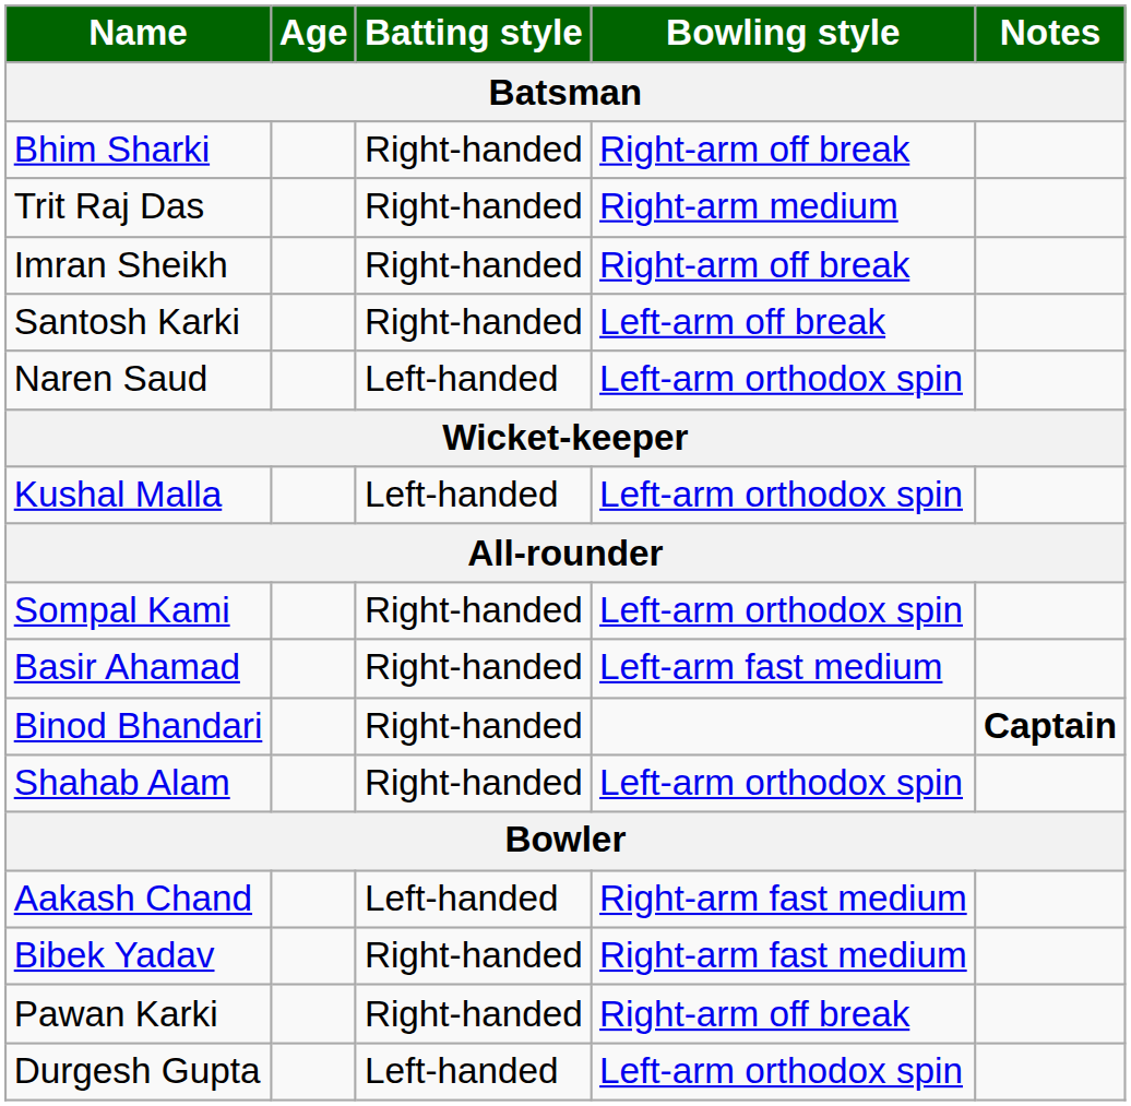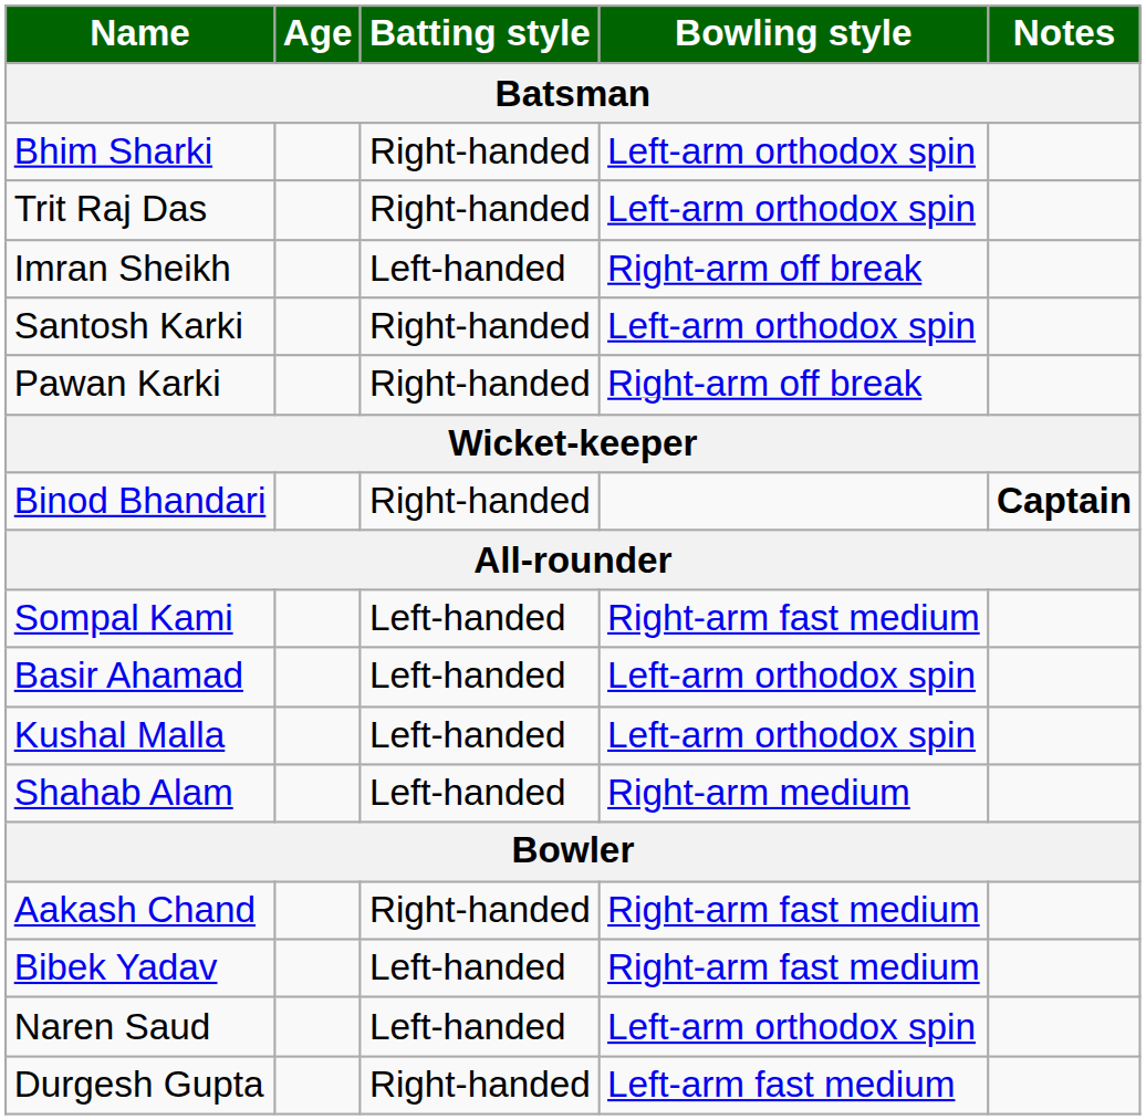 <table class="wikitable">
 <tr>
 <th style="background:darkgreen; color:white; text-align:centre;">Name</th>
 <th style="background:darkgreen; color:white; text-align:centre;">Age</th>
 <th style="background:darkgreen; color:white; text-align:centre;">Batting style</th>
 <th style="background:darkgreen; color:white; text-align:centre;">Bowling style</th>
 <th style="background:darkgreen; color:white; text-align:centre;">Notes</th>
 </tr>
 <tr>
 <th colspan="5">Batsman</th>
 </tr>
 <tr>
 <td><a href='#'>Bhim Sharki</a></td>
 <td></td>
 <td>Right-handed</td>
-<td><a href='#'>Right-arm off break</a></td>
+<td><a href='#'>Left-arm orthodox spin</a></td>
 <td></td>
 </tr>
 <tr>
 <td>Trit Raj Das</td>
 <td></td>
 <td>Right-handed</td>
-<td><a href='#'>Right-arm medium</a></td>
+<td><a href='#'>Left-arm orthodox spin</a></td>
 <td></td>
 </tr>
 <tr>
 <td>Imran Sheikh</td>
 <td></td>
-<td>Right-handed</td>
+<td>Left-handed</td>
 <td><a href='#'>Right-arm off break</a></td>
 <td></td>
 </tr>
 <tr>
 <td>Santosh Karki</td>
 <td></td>
 <td>Right-handed</td>
-<td><a href='#'>Left-arm off break</a></td>
+<td><a href='#'>Left-arm orthodox spin</a></td>
+</tr>
+<tr>
+<td>Pawan Karki</td>
+<td></td>
+<td>Right-handed</td>
+<td><a href='#'>Right-arm off break</a></td>
+<td></td>
+</tr>
+<tr>
+<th colspan="5">Wicket-keeper</th>
+</tr>
+<tr>
+<td><a href='#'>Binod Bhandari</a></td>
+<td></td>
+<td>Right-handed</td>
+<td></td>
+<td><strong>Captain</strong></td>
+</tr>
+<tr>
+<th colspan="5">All-rounder</th>
+</tr>
+<tr>
+<td><a href='#'>Sompal Kami</a></td>
+<td></td>
+<td>Left-handed</td>
+<td><a href='#'>Right-arm fast medium</a></td>
+<td></td>
+</tr>
+<tr>
+<td><a href='#'>Basir Ahamad</a></td>
+<td></td>
+<td>Left-handed</td>
+<td><a href='#'>Left-arm orthodox spin</a></td>
+<td></td>
+</tr>
+<tr>
+<td><a href='#'>Kushal Malla</a></td>
+<td></td>
+<td>Left-handed</td>
+<td><a href='#'>Left-arm orthodox spin</a></td>
+<td></td>
+</tr>
+<tr>
+<td><a href='#'>Shahab Alam</a></td>
+<td></td>
+<td>Left-handed</td>
+<td><a href='#'>Right-arm medium</a></td>
+<td></td>
+</tr>
+<tr>
+<th colspan="5">Bowler</th>
+</tr>
+<tr>
+<td><a href='#'>Aakash Chand</a></td>
+<td></td>
+<td>Right-handed</td>
+<td><a href='#'>Right-arm fast medium</a></td>
+<td></td>
+</tr>
+<tr>
+<td><a href='#'>Bibek Yadav</a></td>
+<td></td>
+<td>Left-handed</td>
+<td><a href='#'>Right-arm fast medium</a></td>
+<td></td>
 </tr>
 <tr>
 <td>Naren Saud</td>
 <td></td>
 <td>Left-handed</td>
 <td><a href='#'>Left-arm orthodox spin</a></td>
 <td></td>
 </tr>
 <tr>
-<th colspan="5">Wicket-keeper</th>
-</tr>
-<tr>
-<td><a href='#'>Kushal Malla</a></td>
-<td></td>
-<td>Left-handed</td>
-<td><a href='#'>Left-arm orthodox spin</a></td>
-<td></td>
-</tr>
-<tr>
-<th colspan="5">All-rounder</th>
-</tr>
-<tr>
-<td><a href='#'>Sompal Kami</a></td>
-<td></td>
-<td>Right-handed</td>
-<td><a href='#'>Left-arm orthodox spin</a></td>
-<td></td>
-</tr>
-<tr>
-<td><a href='#'>Basir Ahamad</a></td>
+<td>Durgesh Gupta</td>
 <td></td>
 <td>Right-handed</td>
 <td><a href='#'>Left-arm fast medium</a></td>
 <td></td>
 </tr>
-<tr>
-<td><a href='#'>Binod Bhandari</a></td>
-<td></td>
-<td>Right-handed</td>
-<td></td>
-<td><strong>Captain</strong></td>
-</tr>
-<tr>
-<td><a href='#'>Shahab Alam</a></td>
-<td></td>
-<td>Right-handed</td>
-<td><a href='#'>Left-arm orthodox spin</a></td>
-<td></td>
-</tr>
-<tr>
-<th colspan="5">Bowler</th>
-</tr>
-<tr>
-<td><a href='#'>Aakash Chand</a></td>
-<td></td>
-<td>Left-handed</td>
-<td><a href='#'>Right-arm fast medium</a></td>
-<td></td>
-</tr>
-<tr>
-<td><a href='#'>Bibek Yadav</a></td>
-<td></td>
-<td>Right-handed</td>
-<td><a href='#'>Right-arm fast medium</a></td>
-<td></td>
-</tr>
-<tr>
-<td>Pawan Karki</td>
-<td></td>
-<td>Right-handed</td>
-<td><a href='#'>Right-arm off break</a></td>
-<td></td>
-</tr>
-<tr>
-<td>Durgesh Gupta</td>
-<td></td>
-<td>Left-handed</td>
-<td><a href='#'>Left-arm orthodox spin</a></td>
-<td></td>
-</tr>
 </table>
